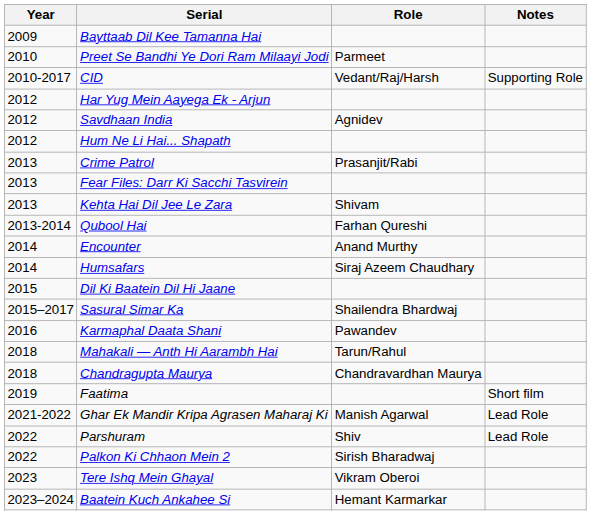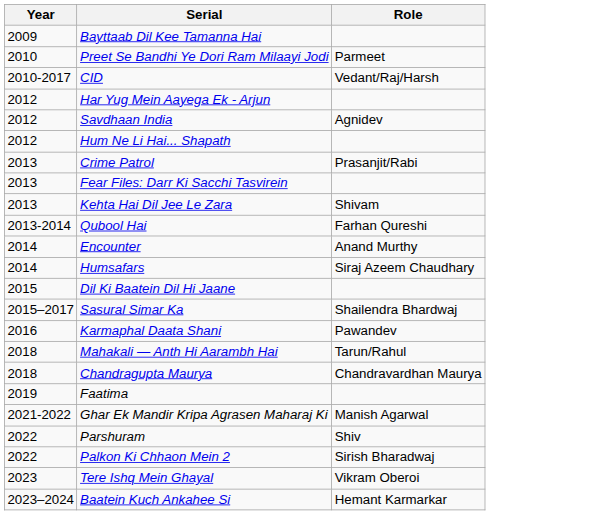 <table class="wikitable sortable">
 <tr>
 <th>Year</th>
 <th>Serial</th>
 <th>Role</th>
-<th>Notes</th>
 </tr>
 <tr>
 <td>2009</td>
 <td><em><a href='#'>Bayttaab Dil Kee Tamanna Hai</a></em></td>
-<td></td>
 <td></td>
 </tr>
 <tr>
 <td>2010</td>
 <td><em><a href='#'>Preet Se Bandhi Ye Dori Ram Milaayi Jodi</a></em></td>
 <td>Parmeet</td>
-<td></td>
 </tr>
 <tr>
 <td>2010-2017</td>
 <td><em><a href='#'>CID</a></em></td>
 <td>Vedant/Raj/Harsh</td>
-<td>Supporting Role</td>
 </tr>
 <tr>
 <td>2012</td>
 <td><em><a href='#'>Har Yug Mein Aayega Ek - Arjun</a></em></td>
-<td></td>
 <td></td>
 </tr>
 <tr>
 <td>2012</td>
 <td><em><a href='#'>Savdhaan India</a></em></td>
 <td>Agnidev</td>
-<td></td>
 </tr>
 <tr>
 <td>2012</td>
 <td><em><a href='#'>Hum Ne Li Hai... Shapath</a></em></td>
-<td></td>
 <td></td>
 </tr>
 <tr>
 <td>2013</td>
 <td><em><a href='#'>Crime Patrol</a></em></td>
 <td>Prasanjit/Rabi</td>
-<td></td>
 </tr>
 <tr>
 <td>2013</td>
 <td><em><a href='#'>Fear Files: Darr Ki Sacchi Tasvirein</a></em></td>
-<td></td>
 <td></td>
 </tr>
 <tr>
 <td>2013</td>
 <td><em><a href='#'>Kehta Hai Dil Jee Le Zara</a></em></td>
 <td>Shivam</td>
-<td></td>
 </tr>
 <tr>
 <td>2013-2014</td>
 <td><em><a href='#'>Qubool Hai</a></em></td>
 <td>Farhan Qureshi</td>
-<td></td>
 </tr>
 <tr>
 <td>2014</td>
 <td><em><a href='#'>Encounter</a></em></td>
 <td>Anand Murthy</td>
-<td></td>
 </tr>
 <tr>
 <td>2014</td>
 <td><em><a href='#'>Humsafars</a></em></td>
 <td>Siraj Azeem Chaudhary</td>
-<td></td>
 </tr>
 <tr>
 <td>2015</td>
 <td><em><a href='#'>Dil Ki Baatein Dil Hi Jaane</a></em></td>
-<td></td>
 <td></td>
 </tr>
 <tr>
 <td>2015–2017</td>
 <td><em><a href='#'>Sasural Simar Ka</a></em></td>
 <td>Shailendra Bhardwaj</td>
-<td></td>
 </tr>
 <tr>
 <td>2016</td>
 <td><em><a href='#'>Karmaphal Daata Shani</a></em></td>
 <td>Pawandev</td>
-<td></td>
 </tr>
 <tr>
 <td>2018</td>
 <td><em><a href='#'>Mahakali — Anth Hi Aarambh Hai</a></em></td>
 <td>Tarun/Rahul</td>
-<td></td>
 </tr>
 <tr>
 <td>2018</td>
 <td><em><a href='#'>Chandragupta Maurya</a></em></td>
 <td>Chandravardhan Maurya</td>
-<td></td>
 </tr>
 <tr>
 <td>2019</td>
 <td><em>Faatima</em></td>
 <td></td>
-<td>Short film</td>
 </tr>
 <tr>
 <td>2021-2022</td>
 <td><em>Ghar Ek Mandir Kripa Agrasen Maharaj Ki</em></td>
 <td>Manish Agarwal</td>
-<td>Lead Role</td>
 </tr>
 <tr>
 <td>2022</td>
 <td><em>Parshuram</em></td>
 <td>Shiv</td>
-<td>Lead Role</td>
 </tr>
 <tr>
 <td>2022</td>
 <td><em><a href='#'>Palkon Ki Chhaon Mein 2</a></em></td>
 <td>Sirish Bharadwaj</td>
-<td></td>
 </tr>
 <tr>
 <td>2023</td>
 <td><em><a href='#'>Tere Ishq Mein Ghayal</a></em></td>
 <td>Vikram Oberoi</td>
-<td></td>
 </tr>
 <tr>
 <td>2023–2024</td>
 <td><em><a href='#'>Baatein Kuch Ankahee Si</a></em></td>
 <td>Hemant Karmarkar</td>
-<td></td>
 </tr>
 </table>
